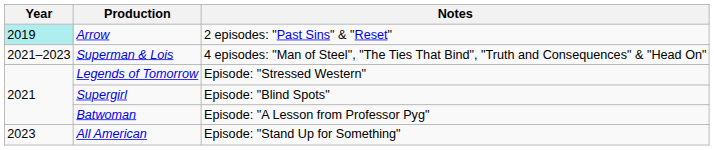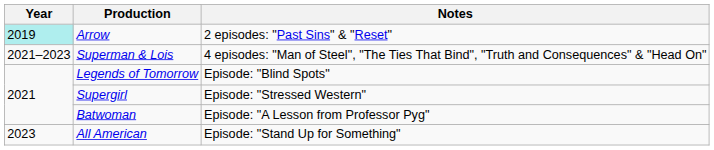 <table class="wikitable">
 <tr>
 <th>Year</th>
 <th>Production</th>
 <th>Notes</th>
 </tr>
 <tr>
 <td style="background: paleturquoise;">2019</td>
 <td><em><a href='#'>Arrow</a></em></td>
 <td>2 episodes: "<a href='#'>Past Sins</a>" & "<a href='#'>Reset</a>"</td>
 </tr>
 <tr>
 <td>2021–2023</td>
 <td><em><a href='#'>Superman & Lois</a></em></td>
 <td>4 episodes: "Man of Steel", "The Ties That Bind", "Truth and Consequences" & "Head On"</td>
 </tr>
 <tr>
 <td rowspan=3>2021</td>
 <td><em><a href='#'>Legends of Tomorrow</a></em></td>
-<td>Episode: "Stressed Western"</td>
+<td>Episode: "Blind Spots"</td>
 </tr>
 <tr>
 <td><em><a href='#'>Supergirl</a></em></td>
-<td>Episode: "Blind Spots"</td>
+<td>Episode: "Stressed Western"</td>
 </tr>
 <tr>
 <td><em><a href='#'>Batwoman</a></em></td>
 <td>Episode: "A Lesson from Professor Pyg"</td>
 </tr>
 <tr>
 <td>2023</td>
 <td><em><a href='#'>All American</a></em></td>
 <td>Episode: "Stand Up for Something"</td>
 </tr>
 </table>
